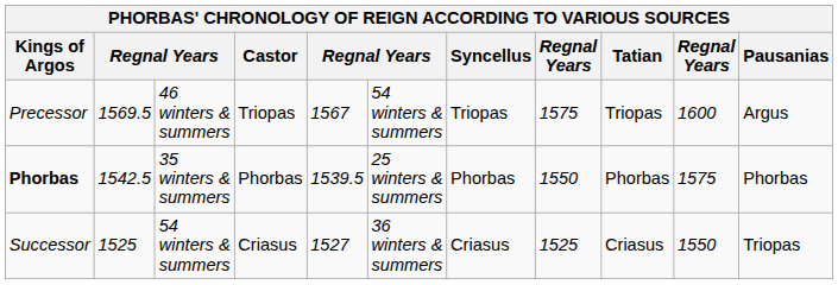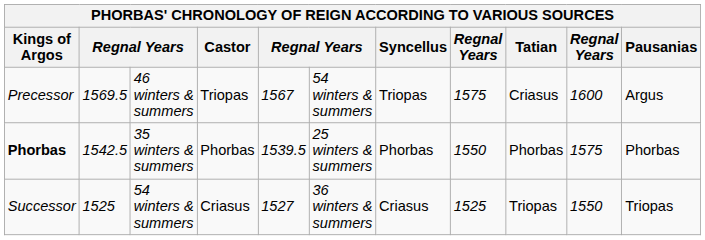 <table class="wikitable">
 <tr>
 <th colspan="11">PHORBAS' CHRONOLOGY OF REIGN ACCORDING TO VARIOUS SOURCES</th>
 </tr>
 <tr>
 <th>Kings of Argos</th>
 <th colspan="2"><em>Regnal Years</em></th>
 <th>Castor</th>
 <th colspan="2"><em>Regnal Years</em></th>
 <th>Syncellus</th>
 <th><em>Regnal Years</em></th>
 <th>Tatian</th>
 <th><em>Regnal Years</em></th>
 <th>Pausanias</th>
 </tr>
 <tr>
 <td><em>Precessor</em></td>
 <td><em>1569.5</em></td>
 <td><em>46 winters & summers</em></td>
 <td>Triopas</td>
 <td><em>1567</em></td>
 <td><em>54 winters & summers</em></td>
 <td>Triopas</td>
 <td><em>1575</em></td>
-<td>Triopas</td>
+<td>Criasus</td>
 <td><em>1600</em></td>
 <td>Argus</td>
 </tr>
 <tr>
 <td><strong>Phorbas</strong></td>
 <td><em>1542.5</em></td>
 <td><em>35 winters & summers</em></td>
 <td>Phorbas</td>
 <td><em>1539.5</em></td>
 <td><em>25 winters & summers</em></td>
 <td>Phorbas</td>
 <td><em>1550</em></td>
 <td>Phorbas</td>
 <td><em>1575</em></td>
 <td>Phorbas</td>
 </tr>
 <tr>
 <td><em>Successor</em></td>
 <td><em>1525</em></td>
 <td><em>54 winters & summers</em></td>
 <td>Criasus</td>
 <td><em>1527</em></td>
 <td><em>36 winters & summers</em></td>
 <td>Criasus</td>
 <td><em>1525</em></td>
-<td>Criasus</td>
+<td>Triopas</td>
 <td><em>1550</em></td>
 <td>Triopas</td>
 </tr>
 </table>
